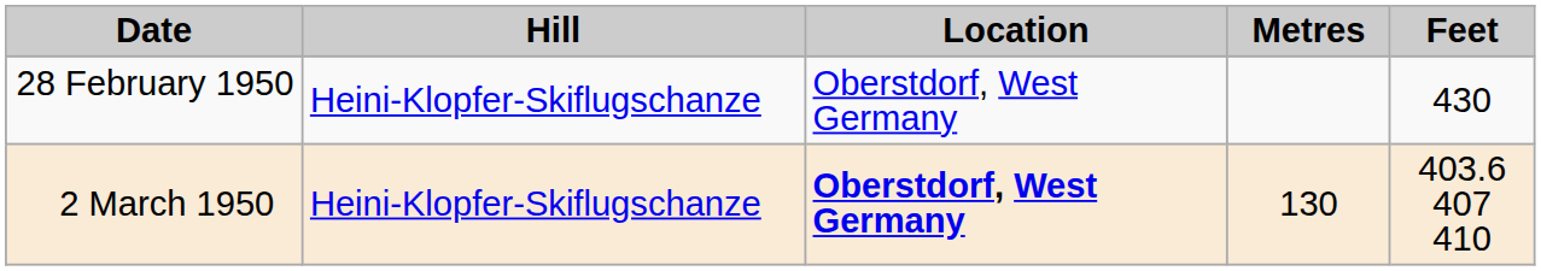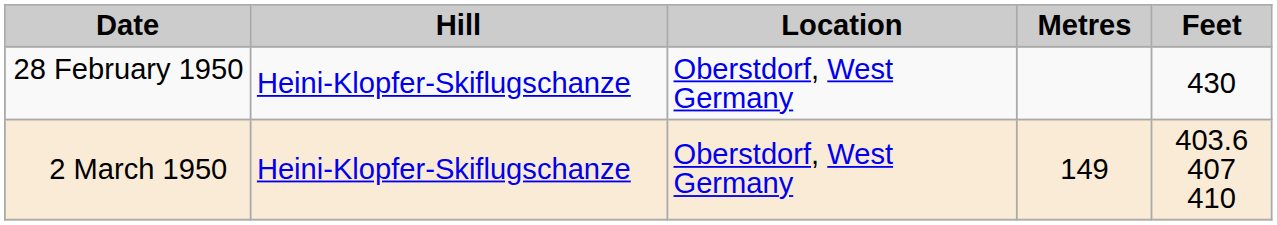 <table class="wikitable sortable" style="text-align:left; line-height:16px; width:44%;">
 <tr>
 <th style="background-color: #ccc;" width="100">Date</th>
 <th style="background-color: #ccc;" width="175">Hill</th>
 <th style="background-color: #ccc;" width="146">Location</th>
 <th style="background-color: #ccc;" width="45">Metres</th>
 <th style="background-color: #ccc;" width="45">Feet</th>
 </tr>
 <tr>
 <td align=right>28 February 1950  </td>
 <td><a href='#'>Heini-Klopfer-Skiflugschanze</a></td>
 <td><a href='#'>Oberstdorf</a>, <a href='#'>West Germany</a></td>
 <td align=center><br><br></td>
 <td align=center>430</td>
 </tr>
 <tr bgcolor=#FAEBD7>
 <td align=right>2 March 1950  </td>
 <td><a href='#'>Heini-Klopfer-Skiflugschanze</a></td>
-<td><strong><a href='#'>Oberstdorf</a>, <a href='#'>West Germany</a></strong></td>
-<td align=center>130</td>
+<td><a href='#'>Oberstdorf</a>, <a href='#'>West Germany</a></td>
+<td align=center>149</td>
 <td align=center>403.6<br>407<br>410</td>
 </tr>
 </table>
